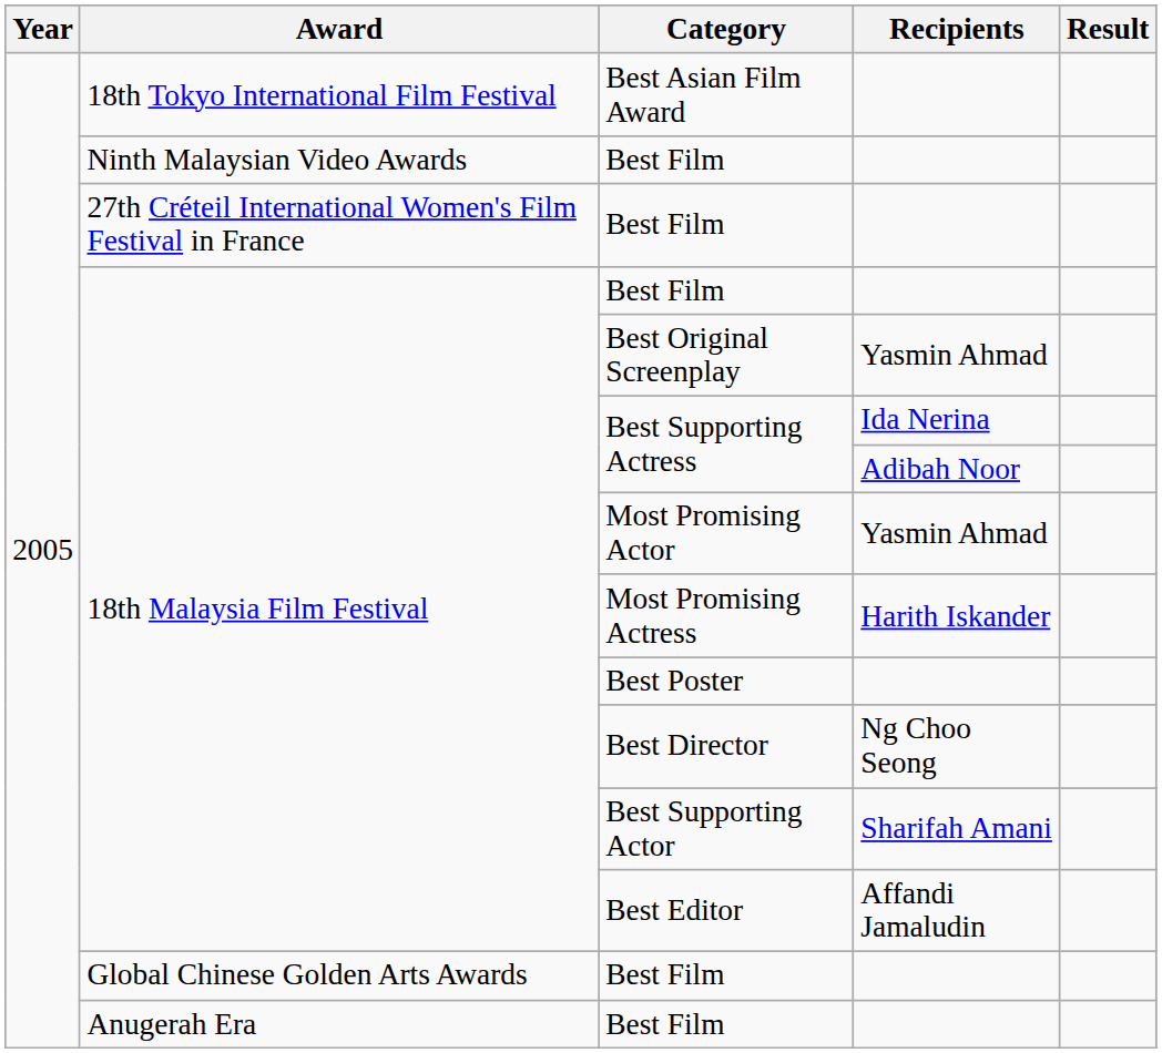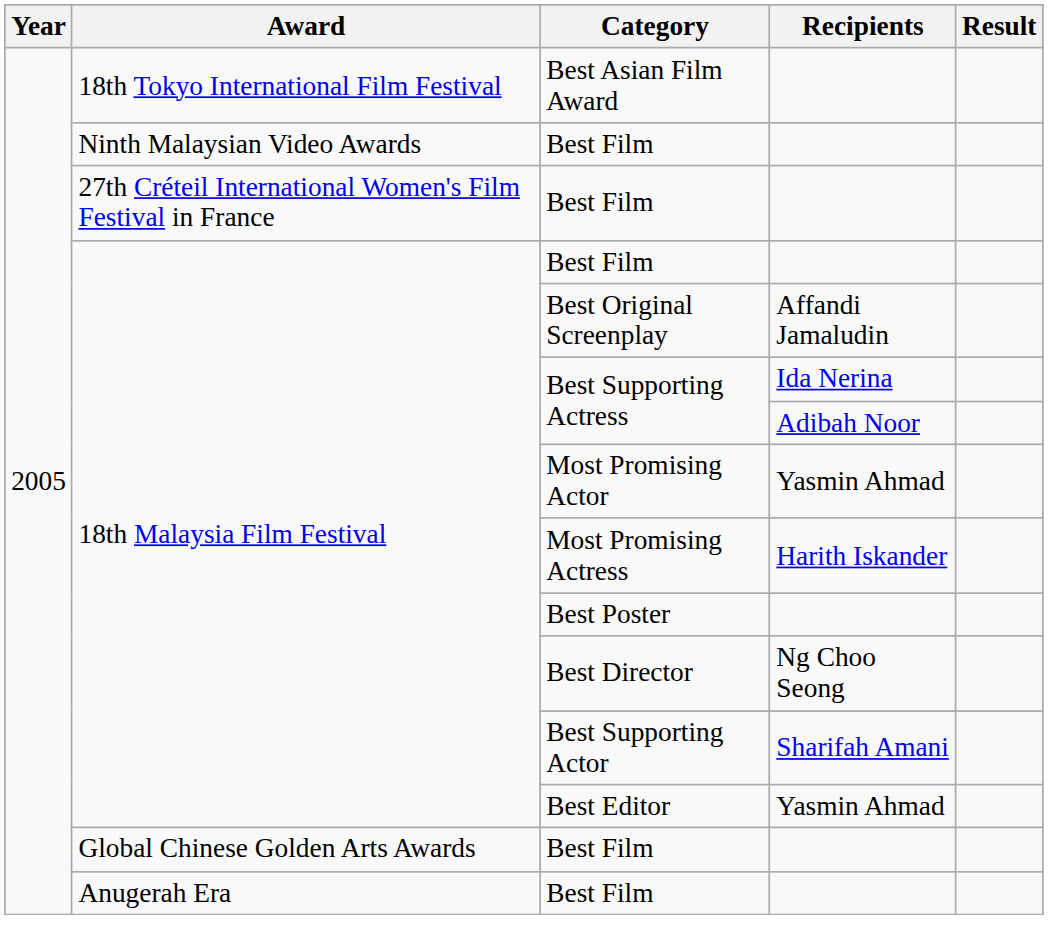 <table class="wikitable">
 <tr>
 <th>Year</th>
 <th>Award</th>
 <th>Category</th>
 <th>Recipients</th>
 <th>Result</th>
 </tr>
 <tr>
 <td rowspan="15">2005</td>
 <td>18th <a href='#'>Tokyo International Film Festival</a></td>
 <td>Best Asian Film Award</td>
 <td></td>
 <td></td>
 </tr>
 <tr>
 <td>Ninth Malaysian Video Awards</td>
 <td>Best Film</td>
 <td></td>
 <td></td>
 </tr>
 <tr>
 <td>27th <a href='#'>Créteil International Women's Film Festival</a> in France</td>
 <td>Best Film</td>
 <td></td>
 <td></td>
 </tr>
 <tr>
 <td rowspan="10">18th <a href='#'>Malaysia Film Festival</a></td>
 <td>Best Film</td>
 <td></td>
 <td></td>
 </tr>
 <tr>
 <td>Best Original Screenplay</td>
-<td>Yasmin Ahmad</td>
+<td>Affandi Jamaludin</td>
 <td></td>
 </tr>
 <tr>
 <td rowspan="2">Best Supporting Actress</td>
 <td><a href='#'>Ida Nerina</a></td>
 <td></td>
 </tr>
 <tr>
 <td><a href='#'>Adibah Noor</a></td>
 <td></td>
 </tr>
 <tr>
 <td>Most Promising Actor</td>
 <td>Yasmin Ahmad</td>
 <td></td>
 </tr>
 <tr>
 <td>Most Promising Actress</td>
 <td><a href='#'>Harith Iskander</a></td>
 <td></td>
 </tr>
 <tr>
 <td>Best Poster</td>
 <td></td>
 <td></td>
 </tr>
 <tr>
 <td>Best Director</td>
 <td>Ng Choo Seong</td>
 <td></td>
 </tr>
 <tr>
 <td>Best Supporting Actor</td>
 <td><a href='#'>Sharifah Amani</a></td>
 <td></td>
 </tr>
 <tr>
 <td>Best Editor</td>
-<td>Affandi Jamaludin</td>
+<td>Yasmin Ahmad</td>
 <td></td>
 </tr>
 <tr>
 <td>Global Chinese Golden Arts Awards</td>
 <td>Best Film</td>
 <td></td>
 <td></td>
 </tr>
 <tr>
 <td>Anugerah Era</td>
 <td>Best Film</td>
 <td></td>
 <td></td>
 </tr>
 </table>
